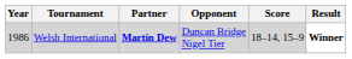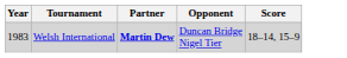 <table class="sortable wikitable" style="font-size: 90%;">
 <tr>
 <th>Year</th>
 <th>Tournament</th>
 <th>Partner</th>
 <th>Opponent</th>
 <th>Score</th>
-<th>Result</th>
 </tr>
 <tr style="background:#D5D5D5">
-<td align="center">1986</td>
+<td align="center">1983</td>
 <td align="left"><a href='#'>Welsh International</a></td>
 <td align="left"><strong> <a href='#'>Martin Dew</a></strong></td>
 <td align="left"> <a href='#'>Duncan Bridge</a><br> <a href='#'>Nigel Tier</a></td>
 <td align="left">18–14, 15–9</td>
-<td style="text-align:left; background: white"> <strong>Winner</strong></td>
 </tr>
 </table>
